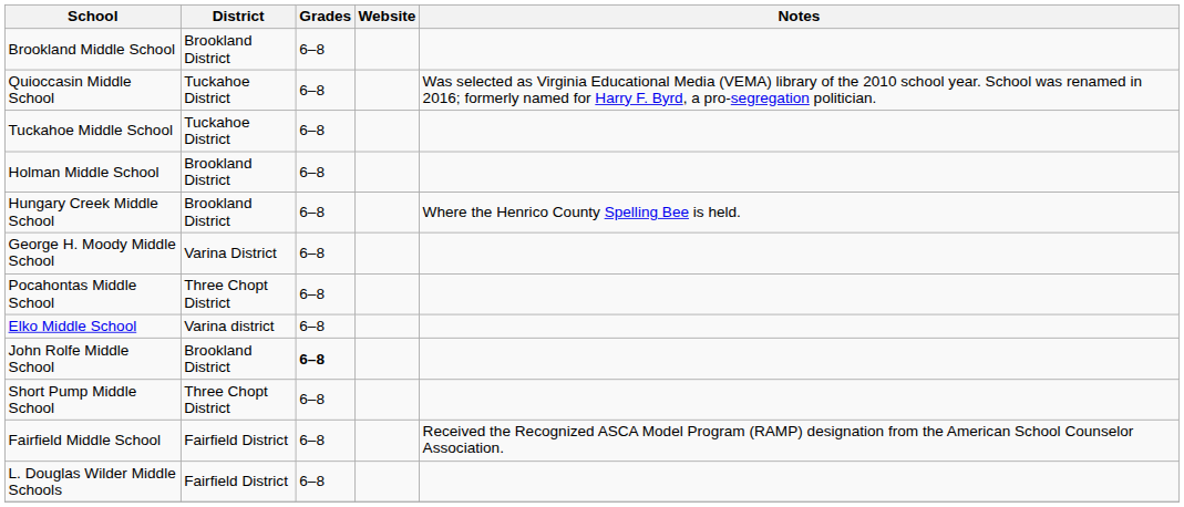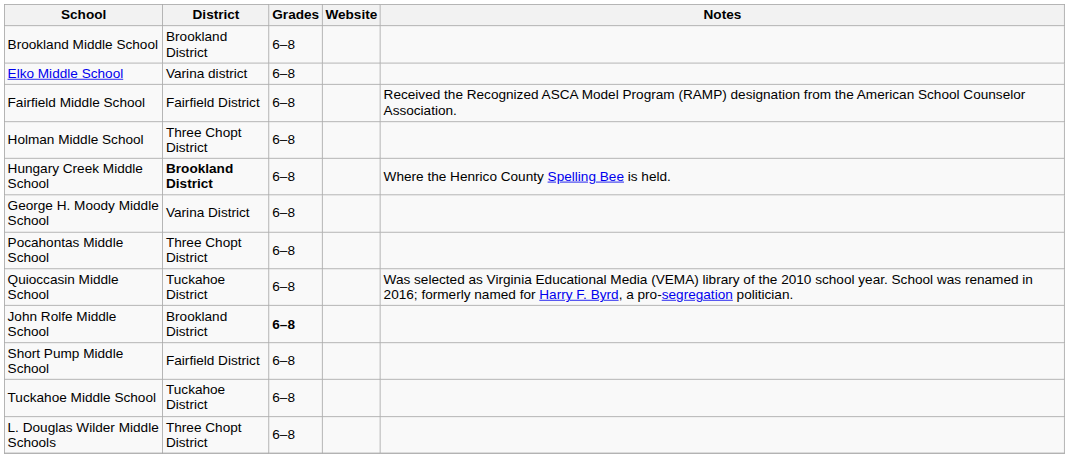 <table class="wikitable">
 <tr>
 <th>School</th>
 <th>District</th>
 <th>Grades</th>
 <th>Website</th>
 <th>Notes</th>
 </tr>
 <tr>
 <td>Brookland Middle School</td>
 <td>Brookland District</td>
 <td>6–8</td>
 <td></td>
 <td></td>
 </tr>
 <tr>
-<td>Quioccasin Middle School</td>
-<td>Tuckahoe District</td>
-<td>6–8</td>
-<td></td>
-<td>Was selected as Virginia Educational Media (VEMA) library of the 2010 school year. School was renamed in 2016; formerly named for <a href='#'>Harry F. Byrd</a>, a pro-<a href='#'>segregation</a> politician.</td>
-</tr>
-<tr>
-<td>Tuckahoe Middle School</td>
-<td>Tuckahoe District</td>
+<td><a href='#'>Elko Middle School</a></td>
+<td>Varina district</td>
 <td>6–8</td>
 <td></td>
 <td></td>
 </tr>
 <tr>
+<td>Fairfield Middle School</td>
+<td>Fairfield District</td>
+<td>6–8</td>
+<td></td>
+<td>Received the Recognized ASCA Model Program (RAMP) designation from the American School Counselor Association.</td>
+</tr>
+<tr>
 <td>Holman Middle School</td>
-<td>Brookland District</td>
+<td>Three Chopt District</td>
 <td>6–8</td>
 <td></td>
 <td></td>
 </tr>
 <tr>
 <td>Hungary Creek Middle School</td>
-<td>Brookland District</td>
+<td><strong>Brookland District</strong></td>
 <td>6–8</td>
 <td></td>
 <td>Where the Henrico County <a href='#'>Spelling Bee</a> is held.</td>
 </tr>
 <tr>
 <td>George H. Moody Middle School</td>
 <td>Varina District</td>
 <td>6–8</td>
 <td></td>
 <td></td>
 </tr>
 <tr>
 <td>Pocahontas Middle School</td>
 <td>Three Chopt District</td>
 <td>6–8</td>
 <td></td>
 <td></td>
 </tr>
 <tr>
-<td><a href='#'>Elko Middle School</a></td>
-<td>Varina district</td>
+<td>Quioccasin Middle School</td>
+<td>Tuckahoe District</td>
 <td>6–8</td>
 <td></td>
-<td></td>
+<td>Was selected as Virginia Educational Media (VEMA) library of the 2010 school year. School was renamed in 2016; formerly named for <a href='#'>Harry F. Byrd</a>, a pro-<a href='#'>segregation</a> politician.</td>
 </tr>
 <tr>
 <td>John Rolfe Middle School</td>
 <td>Brookland District</td>
 <td><strong>6–8</strong></td>
 <td></td>
 <td></td>
 </tr>
 <tr>
 <td>Short Pump Middle School</td>
-<td>Three Chopt District</td>
+<td>Fairfield District</td>
 <td>6–8</td>
 <td></td>
 <td></td>
 </tr>
 <tr>
-<td>Fairfield Middle School</td>
-<td>Fairfield District</td>
+<td>Tuckahoe Middle School</td>
+<td>Tuckahoe District</td>
 <td>6–8</td>
 <td></td>
-<td>Received the Recognized ASCA Model Program (RAMP) designation from the American School Counselor Association.</td>
+<td></td>
 </tr>
 <tr>
 <td>L. Douglas Wilder Middle Schools</td>
-<td>Fairfield District</td>
+<td>Three Chopt District</td>
 <td>6–8</td>
 <td></td>
 <td></td>
 </tr>
 <tr>
 </tr>
 </table>
